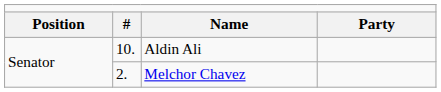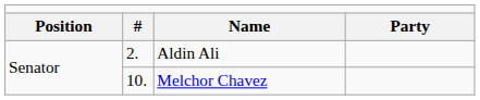 <table class=wikitable style="font-size:90%">
 <tr>
 <td colspan=5 bgcolor=></td>
 </tr>
 <tr>
 <th width=95px>Position</th>
 <th width=20px>#</th>
 <th width=160px>Name</th>
 <th colspan=2 width=105px>Party</th>
 </tr>
 <tr>
 <td rowspan=2>Senator</td>
-<td>10.</td>
+<td>2.</td>
 <td>Aldin Ali</td>
 <td></td>
 </tr>
 <tr>
-<td>2.</td>
+<td>10.</td>
 <td><a href='#'>Melchor Chavez</a></td>
 <td></td>
 </tr>
 </table>
